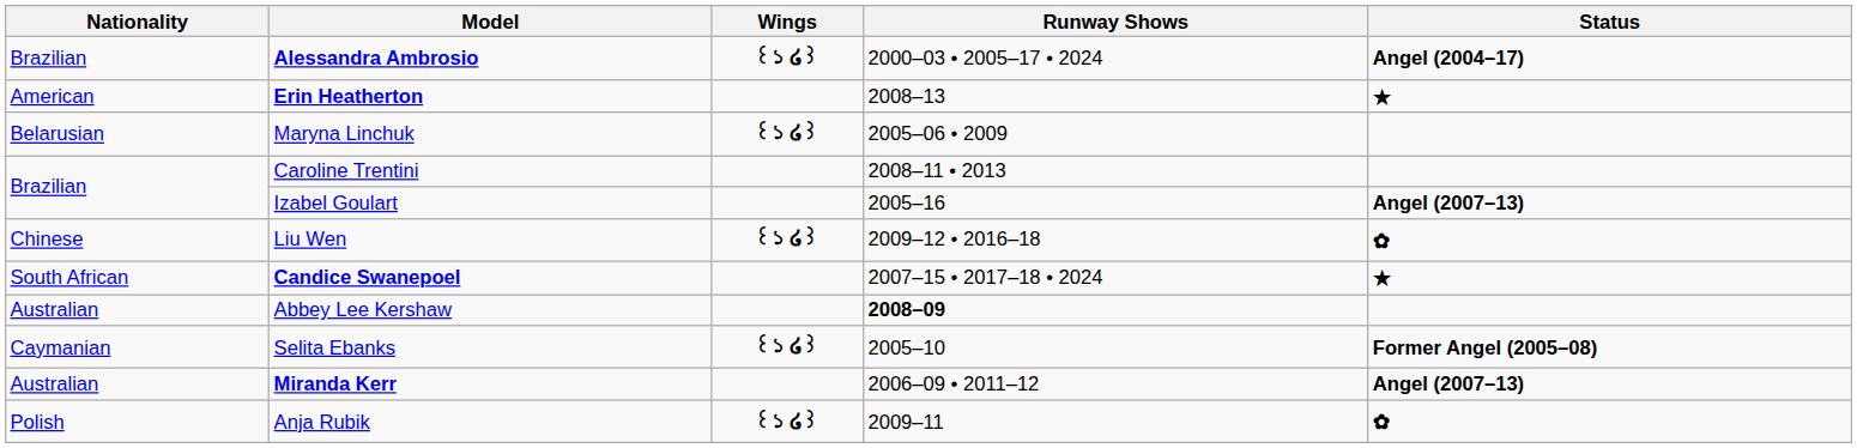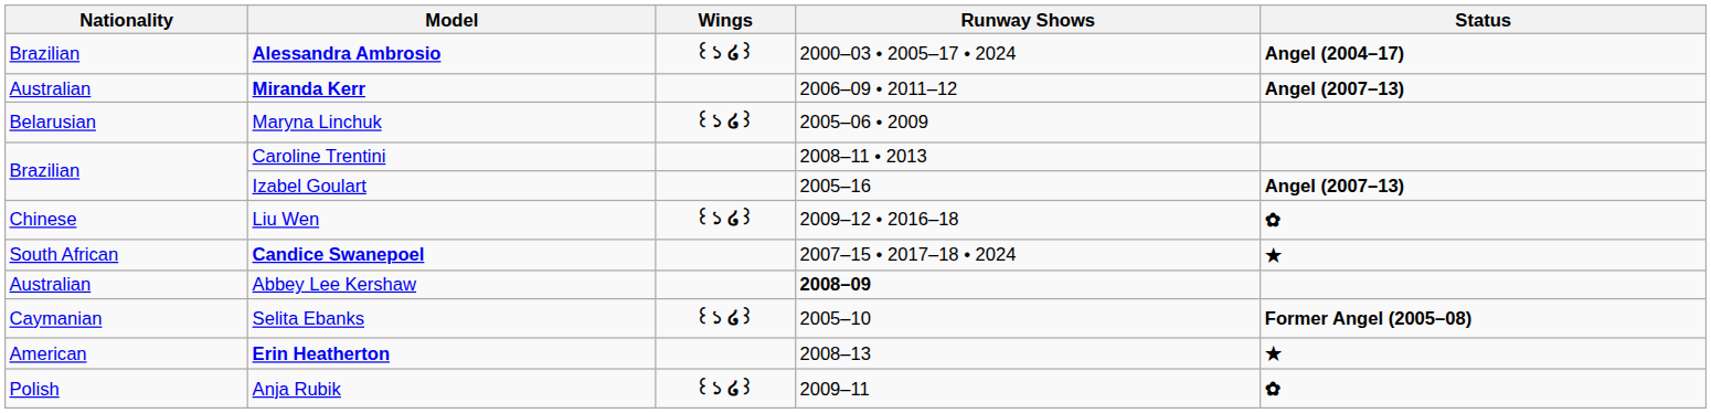 <table class="sortable wikitable"  style="font-size:85%; width:100%;">
 <tr>
 <th style="text-align:center;">Nationality</th>
 <th style="text-align:center;">Model</th>
 <th style="text-align:center;">Wings</th>
 <th style="text-align:center;">Runway Shows</th>
 <th style="text-align:center;">Status</th>
 </tr>
 <tr>
 <td> <a href='#'>Brazilian</a></td>
 <td><strong><a href='#'>Alessandra Ambrosio</a></strong></td>
 <td align="center"><strong>꒰১ ໒꒱</strong></td>
 <td>2000–03 • 2005–17 • 2024</td>
 <td><strong> Angel (2004–17)</strong></td>
 </tr>
 <tr>
-<td> <a href='#'>American</a></td>
-<td><strong><a href='#'>Erin Heatherton</a></strong></td>
-<td></td>
-<td>2008–13</td>
-<td><strong>★</strong></td>
+<td> <a href='#'>Australian</a></td>
+<td><strong><a href='#'>Miranda Kerr</a></strong></td>
+<td align="center"></td>
+<td>2006–09 • 2011–12</td>
+<td><strong> Angel (2007–13)</strong></td>
 </tr>
 <tr>
 <td> <a href='#'>Belarusian</a></td>
 <td><a href='#'>Maryna Linchuk</a></td>
 <td align="center"><strong>꒰১ ໒꒱</strong></td>
 <td>2005–06 • 2009</td>
 <td></td>
 </tr>
 <tr>
 <td rowspan="2"> <a href='#'>Brazilian</a></td>
 <td><a href='#'>Caroline Trentini</a></td>
 <td></td>
 <td>2008–11 • 2013</td>
 <td></td>
 </tr>
 <tr>
 <td><a href='#'>Izabel Goulart</a></td>
 <td></td>
 <td>2005–16</td>
 <td><strong> Angel (2007–13)</strong></td>
 </tr>
 <tr>
 <td> <a href='#'>Chinese</a></td>
 <td><a href='#'>Liu Wen</a></td>
 <td align="center"><strong>꒰১ ໒꒱</strong></td>
 <td>2009–12 • 2016–18</td>
 <td><strong>✿</strong></td>
 </tr>
 <tr>
 <td> <a href='#'>South African</a></td>
 <td><strong><a href='#'>Candice Swanepoel</a></strong></td>
 <td></td>
 <td>2007–15 • 2017–18 • 2024</td>
 <td><strong>★</strong></td>
 </tr>
 <tr>
 <td> <a href='#'>Australian</a></td>
 <td><a href='#'>Abbey Lee Kershaw</a></td>
 <td></td>
 <td><strong>2008–09</strong></td>
 <td></td>
 </tr>
 <tr>
 <td> <a href='#'>Caymanian</a></td>
 <td><a href='#'>Selita Ebanks</a></td>
 <td align="center"><strong>꒰১ ໒꒱</strong></td>
 <td>2005–10</td>
 <td><strong>Former  Angel (2005–08)</strong></td>
 </tr>
 <tr>
-<td> <a href='#'>Australian</a></td>
-<td><strong><a href='#'>Miranda Kerr</a></strong></td>
-<td align="center"></td>
-<td>2006–09 • 2011–12</td>
-<td><strong> Angel (2007–13)</strong></td>
+<td> <a href='#'>American</a></td>
+<td><strong><a href='#'>Erin Heatherton</a></strong></td>
+<td></td>
+<td>2008–13</td>
+<td><strong>★</strong></td>
 </tr>
 <tr>
 <td> <a href='#'>Polish</a></td>
 <td><a href='#'>Anja Rubik</a></td>
 <td align="center"><strong>꒰১ ໒꒱</strong></td>
 <td>2009–11</td>
 <td><strong>✿</strong></td>
 </tr>
 </table>
